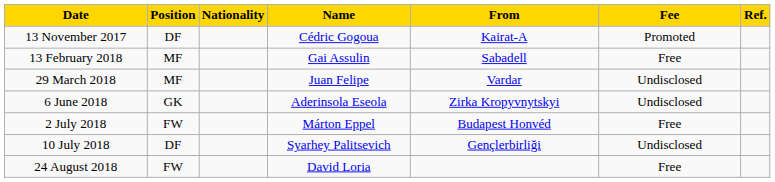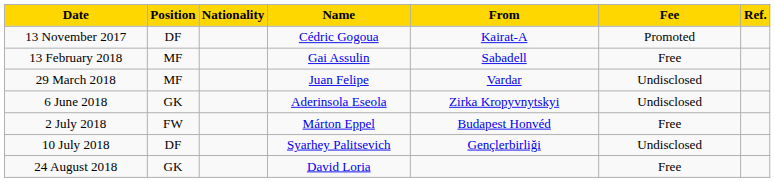 <table class="wikitable"  style="text-align:center; font-size:90%; ">
 <tr>
 <th style="background:#FFD700; color:#000000; width:150px;">Date</th>
 <th style="background:#FFD700; color:#000000; width:50px;">Position</th>
 <th style="background:#FFD700; color:#000000; width:50px;">Nationality</th>
 <th style="background:#FFD700; color:#000000; width:150px;">Name</th>
 <th style="background:#FFD700; color:#000000; width:200px;">From</th>
 <th style="background:#FFD700; color:#000000; width:150px;">Fee</th>
 <th style="background:#FFD700; color:#000000; width:25px;">Ref.</th>
 </tr>
 <tr>
 <td>13 November 2017</td>
 <td>DF</td>
 <td></td>
 <td><a href='#'>Cédric Gogoua</a></td>
 <td><a href='#'>Kairat-A</a></td>
 <td>Promoted</td>
 <td></td>
 </tr>
 <tr>
 <td>13 February 2018</td>
 <td>MF</td>
 <td></td>
 <td><a href='#'>Gai Assulin</a></td>
 <td><a href='#'>Sabadell</a></td>
 <td>Free</td>
 <td></td>
 </tr>
 <tr>
 <td>29 March 2018</td>
 <td>MF</td>
 <td></td>
 <td><a href='#'>Juan Felipe</a></td>
 <td><a href='#'>Vardar</a></td>
 <td>Undisclosed</td>
 <td></td>
 </tr>
 <tr>
 <td>6 June 2018</td>
 <td>GK</td>
 <td></td>
 <td><a href='#'>Aderinsola Eseola</a></td>
 <td><a href='#'>Zirka Kropyvnytskyi</a></td>
 <td>Undisclosed</td>
 <td></td>
 </tr>
 <tr>
 <td>2 July 2018</td>
 <td>FW</td>
 <td></td>
 <td><a href='#'>Márton Eppel</a></td>
 <td><a href='#'>Budapest Honvéd</a></td>
 <td>Free</td>
 <td></td>
 </tr>
 <tr>
 <td>10 July 2018</td>
 <td>DF</td>
 <td></td>
 <td><a href='#'>Syarhey Palitsevich</a></td>
 <td><a href='#'>Gençlerbirliği</a></td>
 <td>Undisclosed</td>
 <td></td>
 </tr>
 <tr>
 <td>24 August 2018</td>
-<td>FW</td>
+<td>GK</td>
 <td></td>
 <td><a href='#'>David Loria</a></td>
 <td></td>
 <td>Free</td>
 <td></td>
 </tr>
 </table>
